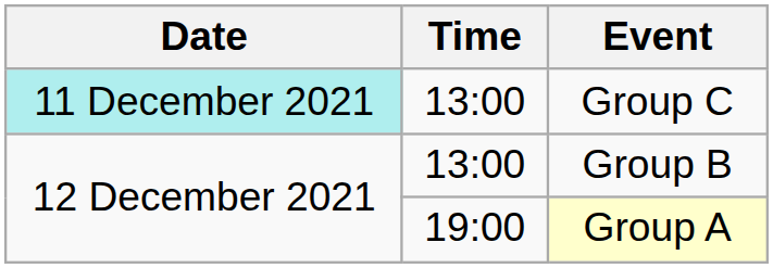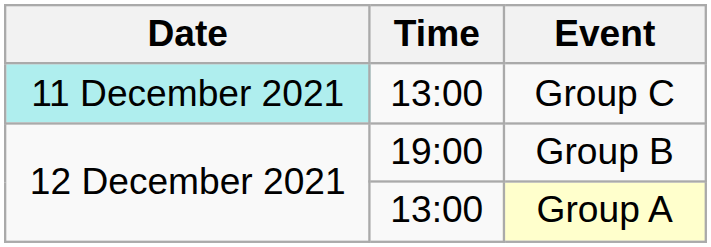 <table class = "wikitable" style="text-align:center;">
 <tr>
 <th width=150>Date</th>
 <th width=50>Time</th>
 <th width=80>Event</th>
 </tr>
 <tr>
 <td style="background: paleturquoise;">11 December 2021</td>
 <td>13:00</td>
 <td>Group C</td>
 </tr>
 <tr>
 <td rowspan=2>12 December 2021</td>
-<td>13:00</td>
+<td>19:00</td>
 <td>Group B</td>
 </tr>
 <tr>
-<td>19:00</td>
+<td>13:00</td>
 <td bgcolor=ffffcc>Group A</td>
 </tr>
 </table>
